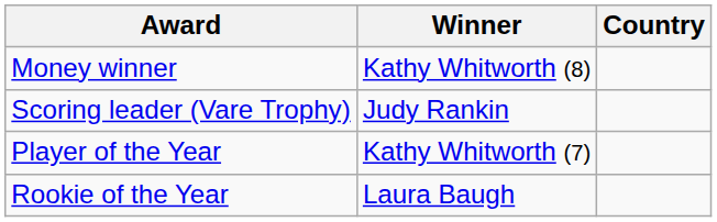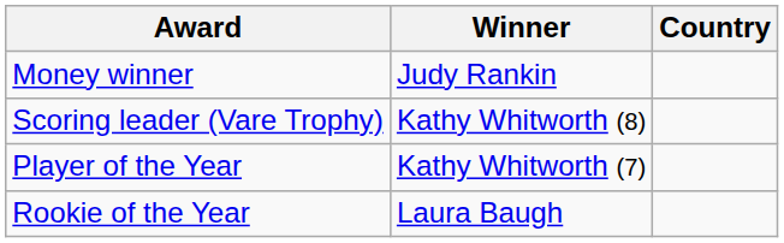 <table class="wikitable">
 <tr>
 <th>Award</th>
 <th>Winner</th>
 <th>Country</th>
 </tr>
 <tr>
 <td><a href='#'>Money winner</a></td>
-<td><a href='#'>Kathy Whitworth</a> <small>(8)</small></td>
+<td><a href='#'>Judy Rankin</a></td>
 <td></td>
 </tr>
 <tr>
 <td><a href='#'>Scoring leader (Vare Trophy)</a></td>
-<td><a href='#'>Judy Rankin</a></td>
+<td><a href='#'>Kathy Whitworth</a> <small>(8)</small></td>
 <td></td>
 </tr>
 <tr>
 <td><a href='#'>Player of the Year</a></td>
 <td><a href='#'>Kathy Whitworth</a> <small>(7)</small></td>
 <td></td>
 </tr>
 <tr>
 <td><a href='#'>Rookie of the Year</a></td>
 <td><a href='#'>Laura Baugh</a></td>
 <td></td>
 </tr>
 </table>
